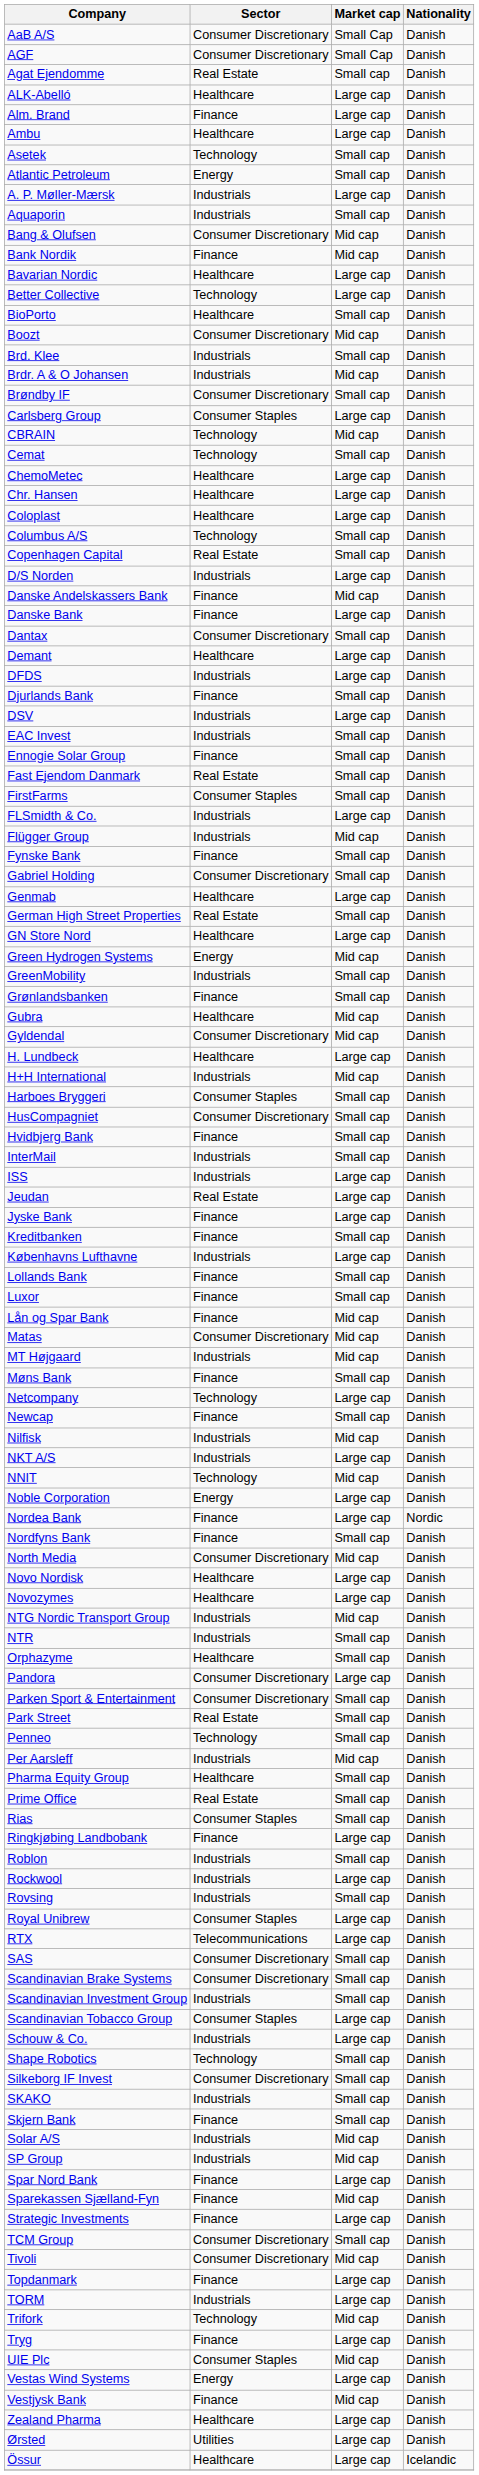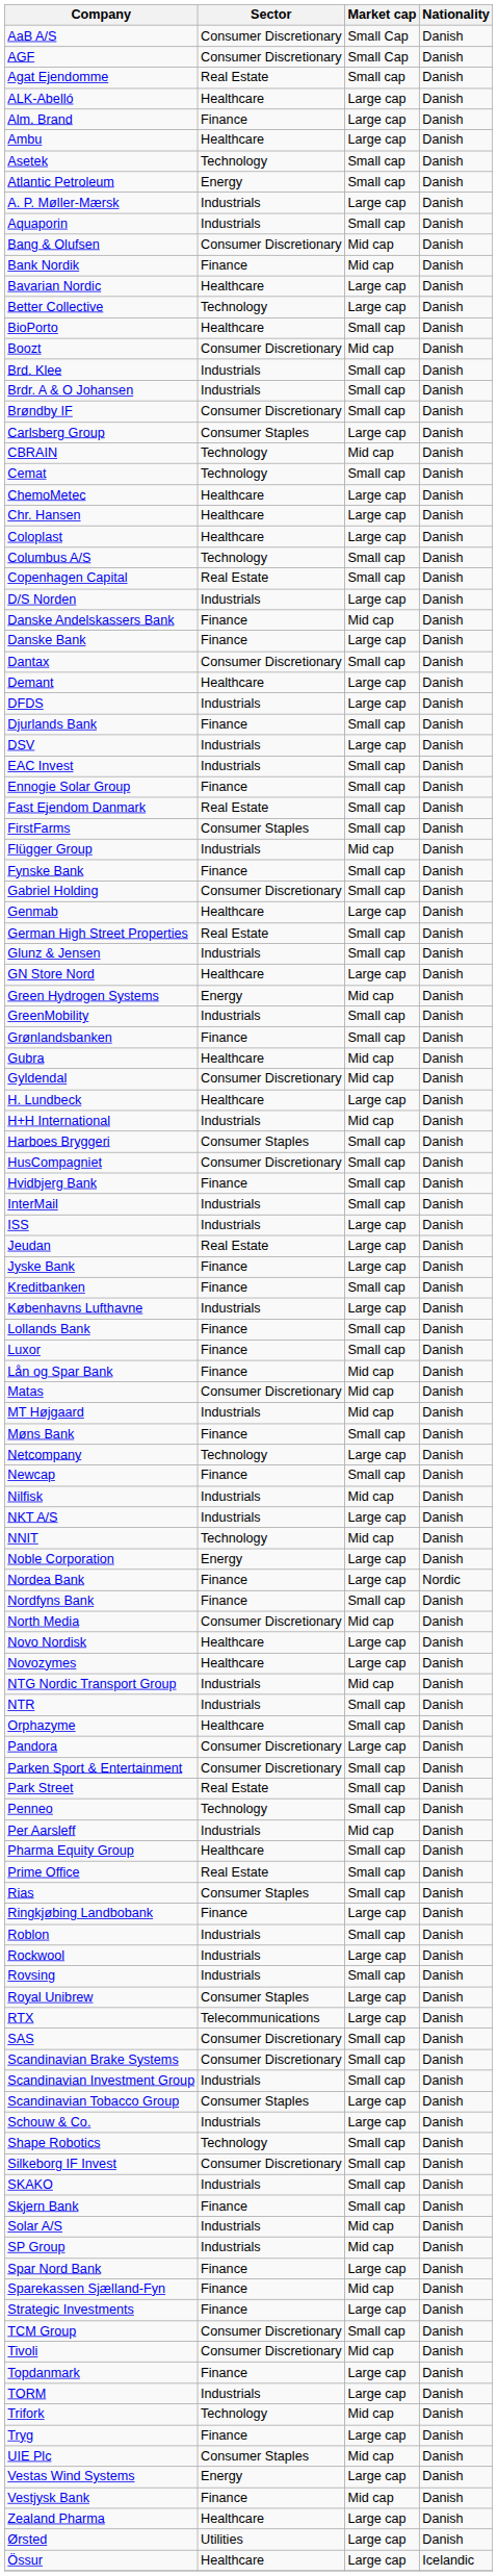 <table class="wikitable sortable">
 <tr>
 <th>Company</th>
 <th>Sector</th>
 <th>Market cap</th>
 <th>Nationality</th>
 </tr>
 <tr>
 <td><a href='#'>AaB A/S</a></td>
 <td>Consumer Discretionary</td>
 <td>Small Cap</td>
 <td>Danish</td>
 </tr>
 <tr>
 <td><a href='#'>AGF</a></td>
 <td>Consumer Discretionary</td>
 <td>Small Cap</td>
 <td>Danish</td>
 </tr>
 <tr>
 <td><a href='#'>Agat Ejendomme</a></td>
 <td>Real Estate</td>
 <td>Small cap</td>
 <td>Danish</td>
 </tr>
 <tr>
 <td><a href='#'>ALK-Abelló</a></td>
 <td>Healthcare</td>
 <td>Large cap</td>
 <td>Danish</td>
 </tr>
 <tr>
 <td><a href='#'>Alm. Brand</a></td>
 <td>Finance</td>
 <td>Large cap</td>
 <td>Danish</td>
 </tr>
 <tr>
 <td><a href='#'>Ambu</a></td>
 <td>Healthcare</td>
 <td>Large cap</td>
 <td>Danish</td>
 </tr>
 <tr>
 <td><a href='#'>Asetek</a></td>
 <td>Technology</td>
 <td>Small cap</td>
 <td>Danish</td>
 </tr>
 <tr>
 <td><a href='#'>Atlantic Petroleum</a></td>
 <td>Energy</td>
 <td>Small cap</td>
 <td>Danish</td>
 </tr>
 <tr>
 <td><a href='#'>A. P. Møller-Mærsk</a></td>
 <td>Industrials</td>
 <td>Large cap</td>
 <td>Danish</td>
 </tr>
 <tr>
 <td><a href='#'>Aquaporin</a></td>
 <td>Industrials</td>
 <td>Small cap</td>
 <td>Danish</td>
 </tr>
 <tr>
 <td><a href='#'>Bang & Olufsen</a></td>
 <td>Consumer Discretionary</td>
 <td>Mid cap</td>
 <td>Danish</td>
 </tr>
 <tr>
 <td><a href='#'>Bank Nordik</a></td>
 <td>Finance</td>
 <td>Mid cap</td>
 <td>Danish</td>
 </tr>
 <tr>
 <td><a href='#'>Bavarian Nordic</a></td>
 <td>Healthcare</td>
 <td>Large cap</td>
 <td>Danish</td>
 </tr>
 <tr>
 <td><a href='#'>Better Collective</a></td>
 <td>Technology</td>
 <td>Large cap</td>
 <td>Danish</td>
 </tr>
 <tr>
 <td><a href='#'>BioPorto</a></td>
 <td>Healthcare</td>
 <td>Small cap</td>
 <td>Danish</td>
 </tr>
 <tr>
 <td><a href='#'>Boozt</a></td>
 <td>Consumer Discretionary</td>
 <td>Mid cap</td>
 <td>Danish</td>
 </tr>
 <tr>
 <td><a href='#'>Brd. Klee</a></td>
 <td>Industrials</td>
 <td>Small cap</td>
 <td>Danish</td>
 </tr>
 <tr>
 <td><a href='#'>Brdr. A & O Johansen</a></td>
 <td>Industrials</td>
-<td>Mid cap</td>
+<td>Small cap</td>
 <td>Danish</td>
 </tr>
 <tr>
 <td><a href='#'>Brøndby IF</a></td>
 <td>Consumer Discretionary</td>
 <td>Small cap</td>
 <td>Danish</td>
 </tr>
 <tr>
 <td><a href='#'>Carlsberg Group</a></td>
 <td>Consumer Staples</td>
 <td>Large cap</td>
 <td>Danish</td>
 </tr>
 <tr>
 <td><a href='#'>CBRAIN</a></td>
 <td>Technology</td>
 <td>Mid cap</td>
 <td>Danish</td>
 </tr>
 <tr>
 <td><a href='#'>Cemat</a></td>
 <td>Technology</td>
 <td>Small cap</td>
 <td>Danish</td>
 </tr>
 <tr>
 <td><a href='#'>ChemoMetec</a></td>
 <td>Healthcare</td>
 <td>Large cap</td>
 <td>Danish</td>
 </tr>
 <tr>
 <td><a href='#'>Chr. Hansen</a></td>
 <td>Healthcare</td>
 <td>Large cap</td>
 <td>Danish</td>
 </tr>
 <tr>
 <td><a href='#'>Coloplast</a></td>
 <td>Healthcare</td>
 <td>Large cap</td>
 <td>Danish</td>
 </tr>
 <tr>
 <td><a href='#'>Columbus A/S</a></td>
 <td>Technology</td>
 <td>Small cap</td>
 <td>Danish</td>
 </tr>
 <tr>
 <td><a href='#'>Copenhagen Capital</a></td>
 <td>Real Estate</td>
 <td>Small cap</td>
 <td>Danish</td>
 </tr>
 <tr>
 <td><a href='#'>D/S Norden</a></td>
 <td>Industrials</td>
 <td>Large cap</td>
 <td>Danish</td>
 </tr>
 <tr>
 <td><a href='#'>Danske Andelskassers Bank</a></td>
 <td>Finance</td>
 <td>Mid cap</td>
 <td>Danish</td>
 </tr>
 <tr>
 <td><a href='#'>Danske Bank</a></td>
 <td>Finance</td>
 <td>Large cap</td>
 <td>Danish</td>
 </tr>
 <tr>
 <td><a href='#'>Dantax</a></td>
 <td>Consumer Discretionary</td>
 <td>Small cap</td>
 <td>Danish</td>
 </tr>
 <tr>
 <td><a href='#'>Demant</a></td>
 <td>Healthcare</td>
 <td>Large cap</td>
 <td>Danish</td>
 </tr>
 <tr>
 <td><a href='#'>DFDS</a></td>
 <td>Industrials</td>
 <td>Large cap</td>
 <td>Danish</td>
 </tr>
 <tr>
 <td><a href='#'>Djurlands Bank</a></td>
 <td>Finance</td>
 <td>Small cap</td>
 <td>Danish</td>
 </tr>
 <tr>
 <td><a href='#'>DSV</a></td>
 <td>Industrials</td>
 <td>Large cap</td>
 <td>Danish</td>
 </tr>
 <tr>
 <td><a href='#'>EAC Invest</a></td>
 <td>Industrials</td>
 <td>Small cap</td>
 <td>Danish</td>
 </tr>
 <tr>
 <td><a href='#'>Ennogie Solar Group</a></td>
 <td>Finance</td>
 <td>Small cap</td>
 <td>Danish</td>
 </tr>
 <tr>
 <td><a href='#'>Fast Ejendom Danmark</a></td>
 <td>Real Estate</td>
 <td>Small cap</td>
 <td>Danish</td>
 </tr>
 <tr>
 <td><a href='#'>FirstFarms</a></td>
 <td>Consumer Staples</td>
 <td>Small cap</td>
 <td>Danish</td>
 </tr>
 <tr>
-<td><a href='#'>FLSmidth & Co.</a></td>
-<td>Industrials</td>
-<td>Large cap</td>
-<td>Danish</td>
-</tr>
-<tr>
 <td><a href='#'>Flügger Group</a></td>
 <td>Industrials</td>
 <td>Mid cap</td>
 <td>Danish</td>
 </tr>
 <tr>
 <td><a href='#'>Fynske Bank</a></td>
 <td>Finance</td>
 <td>Small cap</td>
 <td>Danish</td>
 </tr>
 <tr>
 <td><a href='#'>Gabriel Holding</a></td>
 <td>Consumer Discretionary</td>
 <td>Small cap</td>
 <td>Danish</td>
 </tr>
 <tr>
 <td><a href='#'>Genmab</a></td>
 <td>Healthcare</td>
 <td>Large cap</td>
 <td>Danish</td>
 </tr>
 <tr>
 <td><a href='#'>German High Street Properties</a></td>
 <td>Real Estate</td>
+<td>Small cap</td>
+<td>Danish</td>
+</tr>
+<tr>
+<td><a href='#'>Glunz & Jensen</a></td>
+<td>Industrials</td>
 <td>Small cap</td>
 <td>Danish</td>
 </tr>
 <tr>
 <td><a href='#'>GN Store Nord</a></td>
 <td>Healthcare</td>
 <td>Large cap</td>
 <td>Danish</td>
 </tr>
 <tr>
 <td><a href='#'>Green Hydrogen Systems</a></td>
 <td>Energy</td>
 <td>Mid cap</td>
 <td>Danish</td>
 </tr>
 <tr>
 <td><a href='#'>GreenMobility</a></td>
 <td>Industrials</td>
 <td>Small cap</td>
 <td>Danish</td>
 </tr>
 <tr>
 <td><a href='#'>Grønlandsbanken</a></td>
 <td>Finance</td>
 <td>Small cap</td>
 <td>Danish</td>
 </tr>
 <tr>
 <td><a href='#'>Gubra</a></td>
 <td>Healthcare</td>
 <td>Mid cap</td>
 <td>Danish</td>
 </tr>
 <tr>
 <td><a href='#'>Gyldendal</a></td>
 <td>Consumer Discretionary</td>
 <td>Mid cap</td>
 <td>Danish</td>
 </tr>
 <tr>
 <td><a href='#'>H. Lundbeck</a></td>
 <td>Healthcare</td>
 <td>Large cap</td>
 <td>Danish</td>
 </tr>
 <tr>
 <td><a href='#'>H+H International</a></td>
 <td>Industrials</td>
 <td>Mid cap</td>
 <td>Danish</td>
 </tr>
 <tr>
 <td><a href='#'>Harboes Bryggeri</a></td>
 <td>Consumer Staples</td>
 <td>Small cap</td>
 <td>Danish</td>
 </tr>
 <tr>
 <td><a href='#'>HusCompagniet</a></td>
 <td>Consumer Discretionary</td>
 <td>Small cap</td>
 <td>Danish</td>
 </tr>
 <tr>
 <td><a href='#'>Hvidbjerg Bank</a></td>
 <td>Finance</td>
 <td>Small cap</td>
 <td>Danish</td>
 </tr>
 <tr>
 <td><a href='#'>InterMail</a></td>
 <td>Industrials</td>
 <td>Small cap</td>
 <td>Danish</td>
 </tr>
 <tr>
 <td><a href='#'>ISS</a></td>
 <td>Industrials</td>
 <td>Large cap</td>
 <td>Danish</td>
 </tr>
 <tr>
 <td><a href='#'>Jeudan</a></td>
 <td>Real Estate</td>
 <td>Large cap</td>
 <td>Danish</td>
 </tr>
 <tr>
 <td><a href='#'>Jyske Bank</a></td>
 <td>Finance</td>
 <td>Large cap</td>
 <td>Danish</td>
 </tr>
 <tr>
 <td><a href='#'>Kreditbanken</a></td>
 <td>Finance</td>
 <td>Small cap</td>
 <td>Danish</td>
 </tr>
 <tr>
 <td><a href='#'>Københavns Lufthavne</a></td>
 <td>Industrials</td>
 <td>Large cap</td>
 <td>Danish</td>
 </tr>
 <tr>
 <td><a href='#'>Lollands Bank</a></td>
 <td>Finance</td>
 <td>Small cap</td>
 <td>Danish</td>
 </tr>
 <tr>
 <td><a href='#'>Luxor</a></td>
 <td>Finance</td>
 <td>Small cap</td>
 <td>Danish</td>
 </tr>
 <tr>
 <td><a href='#'>Lån og Spar Bank</a></td>
 <td>Finance</td>
 <td>Mid cap</td>
 <td>Danish</td>
 </tr>
 <tr>
 <td><a href='#'>Matas</a></td>
 <td>Consumer Discretionary</td>
 <td>Mid cap</td>
 <td>Danish</td>
 </tr>
 <tr>
 <td><a href='#'>MT Højgaard</a></td>
 <td>Industrials</td>
 <td>Mid cap</td>
 <td>Danish</td>
 </tr>
 <tr>
 <td><a href='#'>Møns Bank</a></td>
 <td>Finance</td>
 <td>Small cap</td>
 <td>Danish</td>
 </tr>
 <tr>
 <td><a href='#'>Netcompany</a></td>
 <td>Technology</td>
 <td>Large cap</td>
 <td>Danish</td>
 </tr>
 <tr>
 <td><a href='#'>Newcap</a></td>
 <td>Finance</td>
 <td>Small cap</td>
 <td>Danish</td>
 </tr>
 <tr>
 <td><a href='#'>Nilfisk</a></td>
 <td>Industrials</td>
 <td>Mid cap</td>
 <td>Danish</td>
 </tr>
 <tr>
 <td><a href='#'>NKT A/S</a></td>
 <td>Industrials</td>
 <td>Large cap</td>
 <td>Danish</td>
 </tr>
 <tr>
 <td><a href='#'>NNIT</a></td>
 <td>Technology</td>
 <td>Mid cap</td>
 <td>Danish</td>
 </tr>
 <tr>
 <td><a href='#'>Noble Corporation</a></td>
 <td>Energy</td>
 <td>Large cap</td>
 <td>Danish</td>
 </tr>
 <tr>
 <td><a href='#'>Nordea Bank</a></td>
 <td>Finance</td>
 <td>Large cap</td>
 <td>Nordic</td>
 </tr>
 <tr>
 <td><a href='#'>Nordfyns Bank</a></td>
 <td>Finance</td>
 <td>Small cap</td>
 <td>Danish</td>
 </tr>
 <tr>
 <td><a href='#'>North Media</a></td>
 <td>Consumer Discretionary</td>
 <td>Mid cap</td>
 <td>Danish</td>
 </tr>
 <tr>
 <td><a href='#'>Novo Nordisk</a></td>
 <td>Healthcare</td>
 <td>Large cap</td>
 <td>Danish</td>
 </tr>
 <tr>
 <td><a href='#'>Novozymes</a></td>
 <td>Healthcare</td>
 <td>Large cap</td>
 <td>Danish</td>
 </tr>
 <tr>
 <td><a href='#'>NTG Nordic Transport Group</a></td>
 <td>Industrials</td>
 <td>Mid cap</td>
 <td>Danish</td>
 </tr>
 <tr>
 <td><a href='#'>NTR</a></td>
 <td>Industrials</td>
 <td>Small cap</td>
 <td>Danish</td>
 </tr>
 <tr>
 <td><a href='#'>Orphazyme</a></td>
 <td>Healthcare</td>
 <td>Small cap</td>
 <td>Danish</td>
 </tr>
 <tr>
 <td><a href='#'>Pandora</a></td>
 <td>Consumer Discretionary</td>
 <td>Large cap</td>
 <td>Danish</td>
 </tr>
 <tr>
 <td><a href='#'>Parken Sport & Entertainment</a></td>
 <td>Consumer Discretionary</td>
 <td>Small cap</td>
 <td>Danish</td>
 </tr>
 <tr>
 <td><a href='#'>Park Street</a></td>
 <td>Real Estate</td>
 <td>Small cap</td>
 <td>Danish</td>
 </tr>
 <tr>
 <td><a href='#'>Penneo</a></td>
 <td>Technology</td>
 <td>Small cap</td>
 <td>Danish</td>
 </tr>
 <tr>
 <td><a href='#'>Per Aarsleff</a></td>
 <td>Industrials</td>
 <td>Mid cap</td>
 <td>Danish</td>
 </tr>
 <tr>
 <td><a href='#'>Pharma Equity Group</a></td>
 <td>Healthcare</td>
 <td>Small cap</td>
 <td>Danish</td>
 </tr>
 <tr>
 <td><a href='#'>Prime Office</a></td>
 <td>Real Estate</td>
 <td>Small cap</td>
 <td>Danish</td>
 </tr>
 <tr>
 <td><a href='#'>Rias</a></td>
 <td>Consumer Staples</td>
 <td>Small cap</td>
 <td>Danish</td>
 </tr>
 <tr>
 <td><a href='#'>Ringkjøbing Landbobank</a></td>
 <td>Finance</td>
 <td>Large cap</td>
 <td>Danish</td>
 </tr>
 <tr>
 <td><a href='#'>Roblon</a></td>
 <td>Industrials</td>
 <td>Small cap</td>
 <td>Danish</td>
 </tr>
 <tr>
 <td><a href='#'>Rockwool</a></td>
 <td>Industrials</td>
 <td>Large cap</td>
 <td>Danish</td>
 </tr>
 <tr>
 <td><a href='#'>Rovsing</a></td>
 <td>Industrials</td>
 <td>Small cap</td>
 <td>Danish</td>
 </tr>
 <tr>
 <td><a href='#'>Royal Unibrew</a></td>
 <td>Consumer Staples</td>
 <td>Large cap</td>
 <td>Danish</td>
 </tr>
 <tr>
 <td><a href='#'>RTX</a></td>
 <td>Telecommunications</td>
 <td>Large cap</td>
 <td>Danish</td>
 </tr>
 <tr>
 <td><a href='#'>SAS</a></td>
 <td>Consumer Discretionary</td>
 <td>Small cap</td>
 <td>Danish</td>
 </tr>
 <tr>
 <td><a href='#'>Scandinavian Brake Systems</a></td>
 <td>Consumer Discretionary</td>
 <td>Small cap</td>
 <td>Danish</td>
 </tr>
 <tr>
 <td><a href='#'>Scandinavian Investment Group</a></td>
 <td>Industrials</td>
 <td>Small cap</td>
 <td>Danish</td>
 </tr>
 <tr>
 <td><a href='#'>Scandinavian Tobacco Group</a></td>
 <td>Consumer Staples</td>
 <td>Large cap</td>
 <td>Danish</td>
 </tr>
 <tr>
 <td><a href='#'>Schouw & Co.</a></td>
 <td>Industrials</td>
 <td>Large cap</td>
 <td>Danish</td>
 </tr>
 <tr>
 <td><a href='#'>Shape Robotics</a></td>
 <td>Technology</td>
 <td>Small cap</td>
 <td>Danish</td>
 </tr>
 <tr>
 <td><a href='#'>Silkeborg IF Invest</a></td>
 <td>Consumer Discretionary</td>
 <td>Small cap</td>
 <td>Danish</td>
 </tr>
 <tr>
 <td><a href='#'>SKAKO</a></td>
 <td>Industrials</td>
 <td>Small cap</td>
 <td>Danish</td>
 </tr>
 <tr>
 <td><a href='#'>Skjern Bank</a></td>
 <td>Finance</td>
 <td>Small cap</td>
 <td>Danish</td>
 </tr>
 <tr>
 <td><a href='#'>Solar A/S</a></td>
 <td>Industrials</td>
 <td>Mid cap</td>
 <td>Danish</td>
 </tr>
 <tr>
 <td><a href='#'>SP Group</a></td>
 <td>Industrials</td>
 <td>Mid cap</td>
 <td>Danish</td>
 </tr>
 <tr>
 <td><a href='#'>Spar Nord Bank</a></td>
 <td>Finance</td>
 <td>Large cap</td>
 <td>Danish</td>
 </tr>
 <tr>
 <td><a href='#'>Sparekassen Sjælland-Fyn</a></td>
 <td>Finance</td>
 <td>Mid cap</td>
 <td>Danish</td>
 </tr>
 <tr>
 <td><a href='#'>Strategic Investments</a></td>
 <td>Finance</td>
 <td>Large cap</td>
 <td>Danish</td>
 </tr>
 <tr>
 <td><a href='#'>TCM Group</a></td>
 <td>Consumer Discretionary</td>
 <td>Small cap</td>
 <td>Danish</td>
 </tr>
 <tr>
 <td><a href='#'>Tivoli</a></td>
 <td>Consumer Discretionary</td>
 <td>Mid cap</td>
 <td>Danish</td>
 </tr>
 <tr>
 <td><a href='#'>Topdanmark</a></td>
 <td>Finance</td>
 <td>Large cap</td>
 <td>Danish</td>
 </tr>
 <tr>
 <td><a href='#'>TORM</a></td>
 <td>Industrials</td>
 <td>Large cap</td>
 <td>Danish</td>
 </tr>
 <tr>
 <td><a href='#'>Trifork</a></td>
 <td>Technology</td>
 <td>Mid cap</td>
 <td>Danish</td>
 </tr>
 <tr>
 <td><a href='#'>Tryg</a></td>
 <td>Finance</td>
 <td>Large cap</td>
 <td>Danish</td>
 </tr>
 <tr>
 <td><a href='#'>UIE Plc</a></td>
 <td>Consumer Staples</td>
 <td>Mid cap</td>
 <td>Danish</td>
 </tr>
 <tr>
 <td><a href='#'>Vestas Wind Systems</a></td>
 <td>Energy</td>
 <td>Large cap</td>
 <td>Danish</td>
 </tr>
 <tr>
 <td><a href='#'>Vestjysk Bank</a></td>
 <td>Finance</td>
 <td>Mid cap</td>
 <td>Danish</td>
 </tr>
 <tr>
 <td><a href='#'>Zealand Pharma</a></td>
 <td>Healthcare</td>
 <td>Large cap</td>
 <td>Danish</td>
 </tr>
 <tr>
 <td><a href='#'>Ørsted</a></td>
 <td>Utilities</td>
 <td>Large cap</td>
 <td>Danish</td>
 </tr>
 <tr>
 <td><a href='#'>Össur</a></td>
 <td>Healthcare</td>
 <td>Large cap</td>
 <td>Icelandic</td>
 </tr>
 <tr>
 </tr>
 </table>
